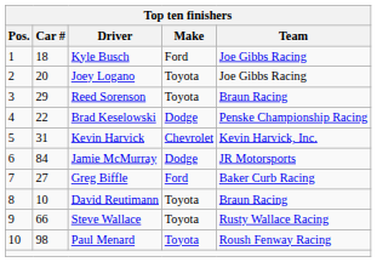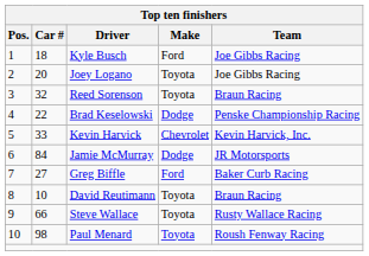 <table class="wikitable" style="font-size: 85%;">
 <tr>
 <th colspan=5 align=center>Top ten finishers</th>
 </tr>
 <tr>
 <th>Pos.</th>
 <th>Car #</th>
 <th>Driver</th>
 <th>Make</th>
 <th>Team</th>
 </tr>
 <tr>
 <td>1</td>
 <td>18</td>
 <td><a href='#'>Kyle Busch</a></td>
 <td>Ford</td>
 <td><a href='#'>Joe Gibbs Racing</a></td>
 </tr>
 <tr>
 <td>2</td>
 <td>20</td>
 <td><a href='#'>Joey Logano</a></td>
 <td>Toyota</td>
 <td>Joe Gibbs Racing</td>
 </tr>
 <tr>
 <td>3</td>
-<td>29</td>
+<td>32</td>
 <td><a href='#'>Reed Sorenson</a></td>
 <td>Toyota</td>
 <td><a href='#'>Braun Racing</a></td>
 </tr>
 <tr>
 <td>4</td>
 <td>22</td>
 <td><a href='#'>Brad Keselowski</a></td>
 <td><a href='#'>Dodge</a></td>
 <td><a href='#'>Penske Championship Racing</a></td>
 </tr>
 <tr>
 <td>5</td>
-<td>31</td>
+<td>33</td>
 <td><a href='#'>Kevin Harvick</a></td>
 <td><a href='#'>Chevrolet</a></td>
 <td><a href='#'>Kevin Harvick, Inc.</a></td>
 </tr>
 <tr>
 <td>6</td>
 <td>84</td>
 <td><a href='#'>Jamie McMurray</a></td>
 <td><a href='#'>Dodge</a></td>
 <td><a href='#'>JR Motorsports</a></td>
 </tr>
 <tr>
 <td>7</td>
 <td>27</td>
 <td><a href='#'>Greg Biffle</a></td>
 <td><a href='#'>Ford</a></td>
 <td><a href='#'>Baker Curb Racing</a></td>
 </tr>
 <tr>
 <td>8</td>
 <td>10</td>
 <td><a href='#'>David Reutimann</a></td>
 <td>Toyota</td>
 <td><a href='#'>Braun Racing</a></td>
 </tr>
 <tr>
 <td>9</td>
 <td>66</td>
 <td><a href='#'>Steve Wallace</a></td>
 <td>Toyota</td>
 <td><a href='#'>Rusty Wallace Racing</a></td>
 </tr>
 <tr>
 <td>10</td>
 <td>98</td>
 <td><a href='#'>Paul Menard</a></td>
 <td><a href='#'>Toyota</a></td>
 <td><a href='#'>Roush Fenway Racing</a></td>
 </tr>
 <tr>
 <td colspan=5 align=center></td>
 </tr>
 </table>
